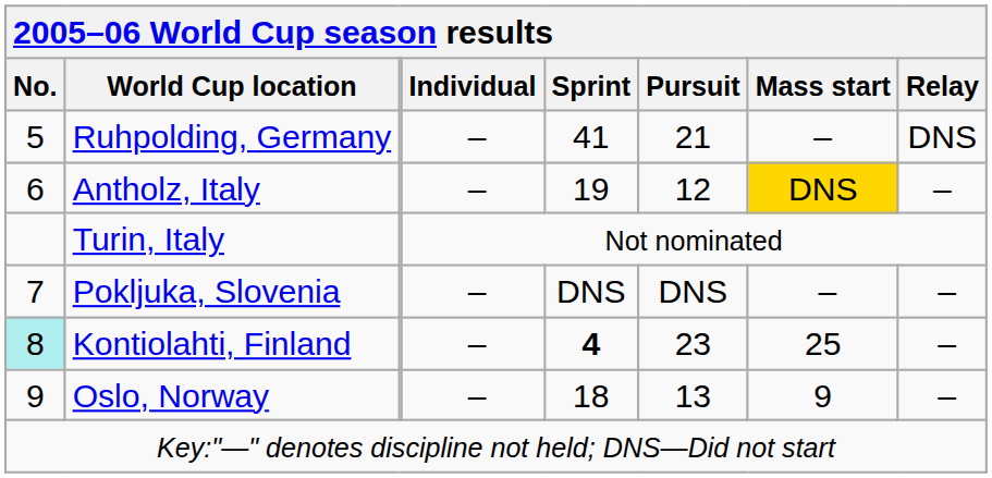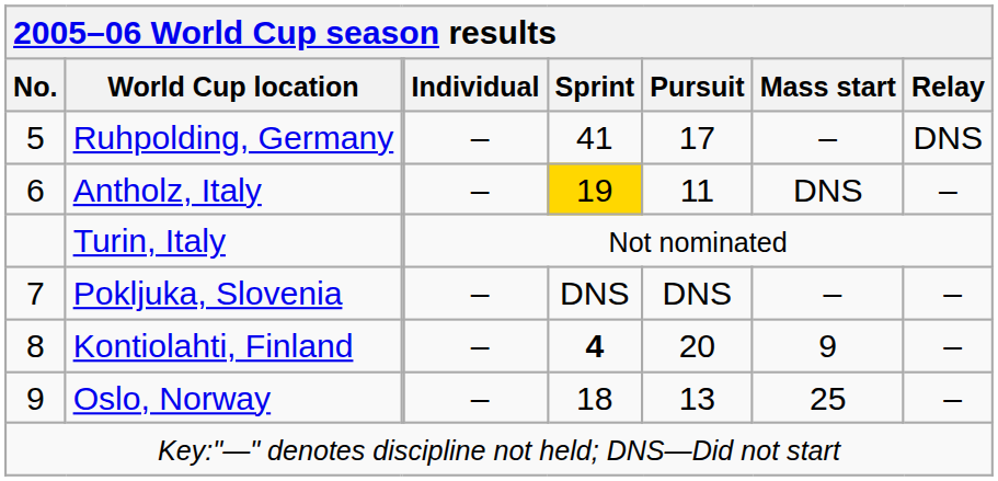 <table class="wikitable collapsible collapsed" style="font-size:90%; text-align:center; float:left;">
 <tr>
 <th colspan="9" style="white-space:nowrap; text-align:left;"><a href='#'>2005–06 World Cup season</a> results  </th>
 </tr>
 <tr>
 <th><small>No.</small></th>
 <th><small>World Cup location</small></th>
 <td rowspan="7" style="border-bottom-width:2x; padding:0;"></td>
 <th><small>Individual</small></th>
 <th><small>Sprint</small></th>
 <th><small>Pursuit</small></th>
 <th><small>Mass start</small></th>
 <th><small>Relay</small></th>
 </tr>
 <tr>
 <td>5</td>
 <td style="text-align:left;"><a href='#'>Ruhpolding, Germany</a></td>
 <td> –</td>
 <td>41</td>
-<td>21</td>
+<td>17</td>
 <td>–</td>
 <td>DNS</td>
 </tr>
 <tr>
 <td>6</td>
 <td style="text-align:left;"><a href='#'>Antholz, Italy</a></td>
 <td> –</td>
-<td>19</td>
-<td>12</td>
-<td style="background: gold;">DNS</td>
+<td style="background: gold;">19</td>
+<td>11</td>
+<td>DNS</td>
 <td>–</td>
 </tr>
 <tr>
 <td></td>
 <td style="text-align:left;"><a href='#'>Turin, Italy</a></td>
 <td style="text-align:center;" colspan="5"><small>Not nominated</small></td>
 </tr>
 <tr>
 <td>7</td>
 <td style="text-align:left;"><a href='#'>Pokljuka, Slovenia</a></td>
 <td> –</td>
 <td>DNS</td>
 <td>DNS</td>
 <td> –</td>
 <td> –</td>
 </tr>
 <tr>
-<td style="background: paleturquoise;">8</td>
+<td>8</td>
 <td style="text-align:left;"><a href='#'>Kontiolahti, Finland</a></td>
 <td> –</td>
 <td><strong>4</strong></td>
-<td>23</td>
-<td>25</td>
+<td>20</td>
+<td>9</td>
 <td> –</td>
 </tr>
 <tr>
 <td>9</td>
 <td style="text-align:left;"><a href='#'>Oslo, Norway</a></td>
 <td> –</td>
 <td>18</td>
 <td>13</td>
-<td>9</td>
+<td>25</td>
 <td> –</td>
 </tr>
 <tr>
 <td style="text-align:center;" colspan="9"><small><em>Key:"—" denotes discipline not held; DNS—Did not start</em></small></td>
 </tr>
 </table>
